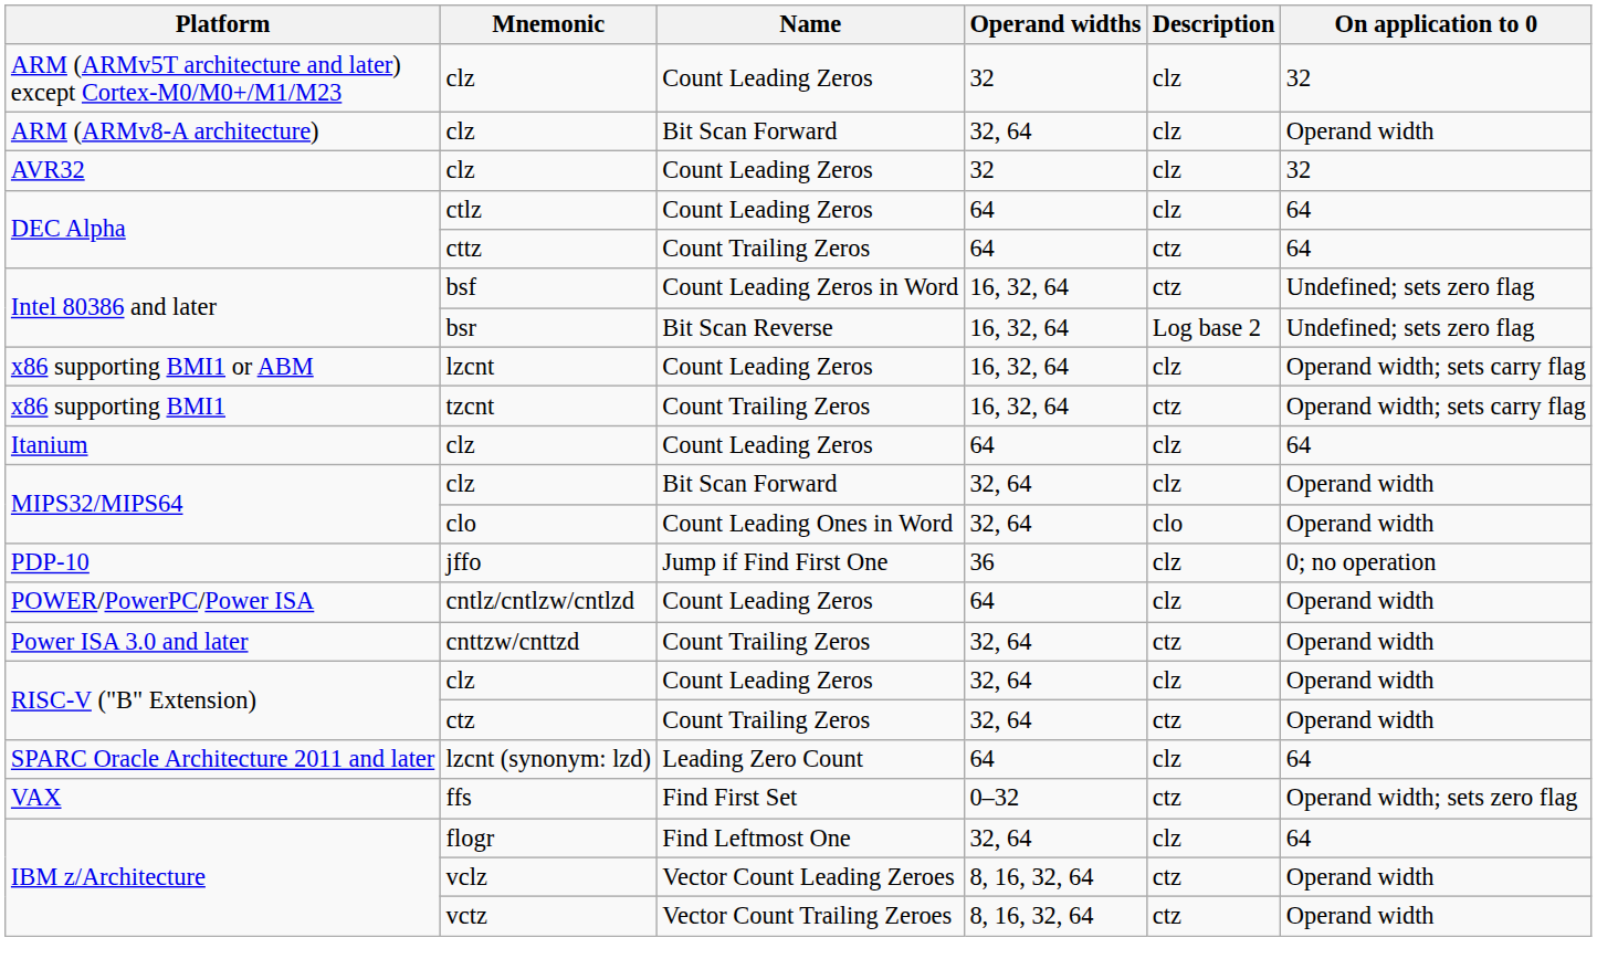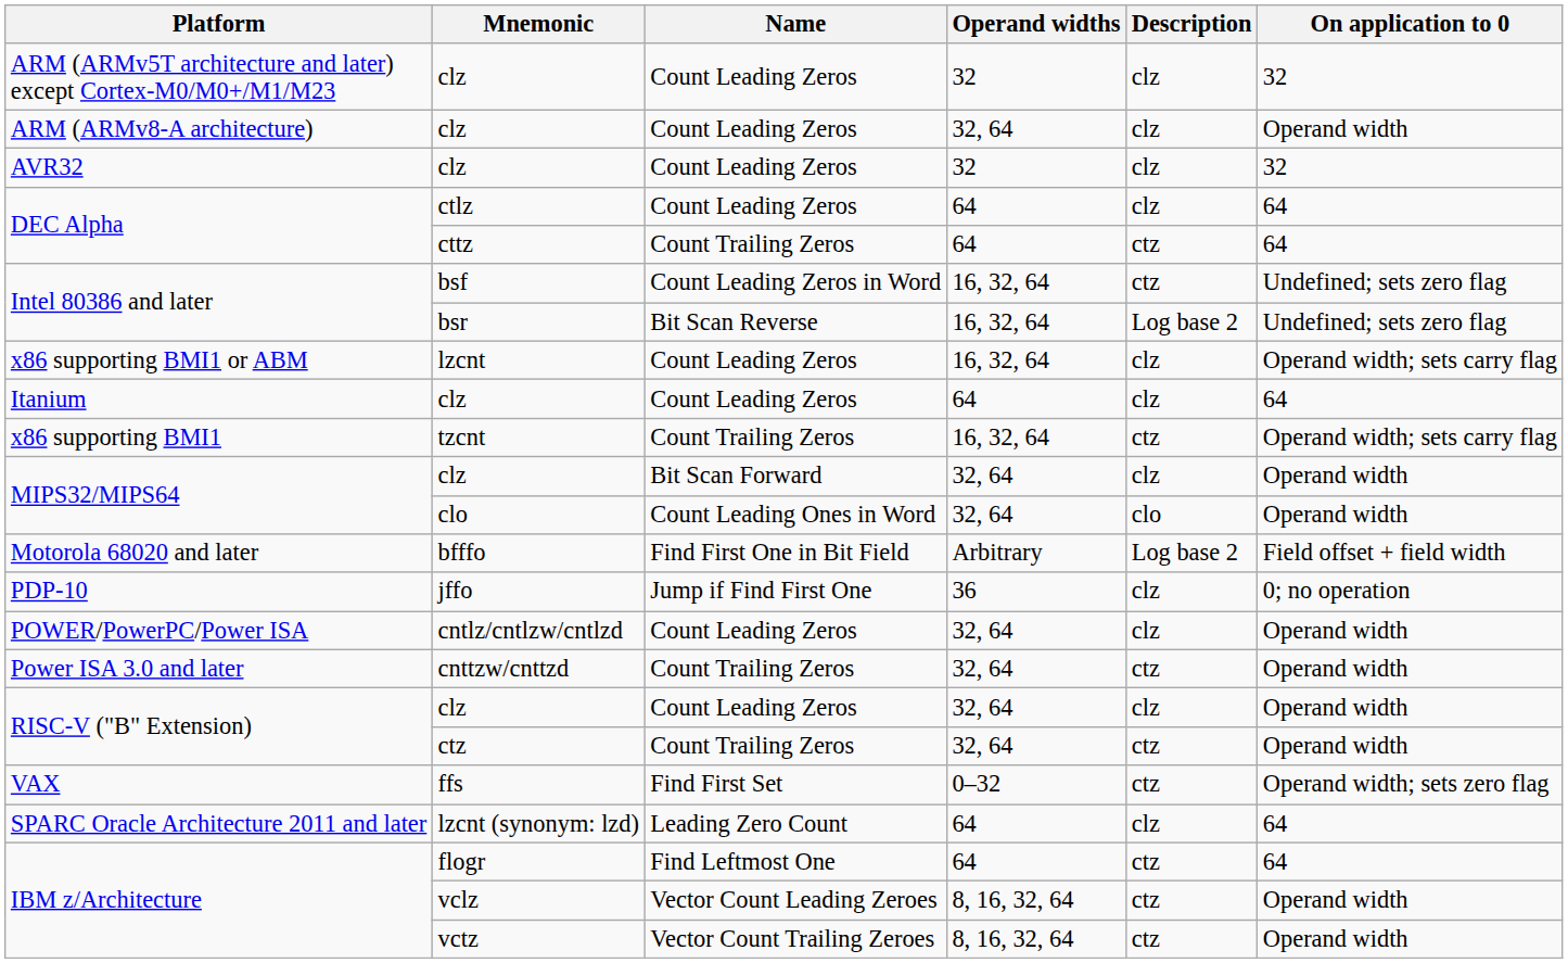 <table class="wikitable">
 <tr>
 <th>Platform</th>
 <th>Mnemonic</th>
 <th>Name</th>
 <th>Operand widths</th>
 <th>Description</th>
 <th>On application to 0</th>
 </tr>
 <tr>
 <td><a href='#'>ARM</a> (<a href='#'>ARMv5T architecture and later</a>)<br>except <a href='#'>Cortex-M0/M0+/M1/M23</a></td>
 <td>clz</td>
 <td>Count Leading Zeros</td>
 <td>32</td>
 <td>clz</td>
 <td>32</td>
 </tr>
 <tr>
 <td><a href='#'>ARM</a> (<a href='#'>ARMv8-A architecture</a>)</td>
 <td>clz</td>
-<td>Bit Scan Forward</td>
+<td>Count Leading Zeros</td>
 <td>32, 64</td>
 <td>clz</td>
 <td>Operand width</td>
 </tr>
 <tr>
 <td><a href='#'>AVR32</a></td>
 <td>clz</td>
 <td>Count Leading Zeros</td>
 <td>32</td>
 <td>clz</td>
 <td>32</td>
 </tr>
 <tr>
 <td rowspan=2><a href='#'>DEC Alpha</a></td>
 <td>ctlz</td>
 <td>Count Leading Zeros</td>
 <td>64</td>
 <td>clz</td>
 <td>64</td>
 </tr>
 <tr>
 <td>cttz</td>
 <td>Count Trailing Zeros</td>
 <td>64</td>
 <td>ctz</td>
 <td>64</td>
 </tr>
 <tr>
 <td rowspan=2><a href='#'>Intel 80386</a> and later</td>
 <td>bsf</td>
 <td>Count Leading Zeros in Word</td>
 <td>16, 32, 64</td>
 <td>ctz</td>
 <td>Undefined; sets zero flag</td>
 </tr>
 <tr>
 <td>bsr</td>
 <td>Bit Scan Reverse</td>
 <td>16, 32, 64</td>
 <td>Log base 2</td>
 <td>Undefined; sets zero flag</td>
 </tr>
 <tr>
 <td><a href='#'>x86</a> supporting <a href='#'>BMI1</a> or <a href='#'>ABM</a></td>
 <td>lzcnt</td>
 <td>Count Leading Zeros</td>
 <td>16, 32, 64</td>
 <td>clz</td>
 <td>Operand width; sets carry flag</td>
 </tr>
 <tr>
+<td><a href='#'>Itanium</a></td>
+<td>clz</td>
+<td>Count Leading Zeros</td>
+<td>64</td>
+<td>clz</td>
+<td>64</td>
+</tr>
+<tr>
 <td><a href='#'>x86</a> supporting <a href='#'>BMI1</a></td>
 <td>tzcnt</td>
 <td>Count Trailing Zeros</td>
 <td>16, 32, 64</td>
 <td>ctz</td>
 <td>Operand width; sets carry flag</td>
-</tr>
-<tr>
-<td><a href='#'>Itanium</a></td>
-<td>clz</td>
-<td>Count Leading Zeros</td>
-<td>64</td>
-<td>clz</td>
-<td>64</td>
 </tr>
 <tr>
 <td rowspan=2><a href='#'>MIPS32/MIPS64</a></td>
 <td>clz</td>
 <td>Bit Scan Forward</td>
 <td>32, 64</td>
 <td>clz</td>
 <td>Operand width</td>
 </tr>
 <tr>
 <td>clo</td>
 <td>Count Leading Ones in Word</td>
 <td>32, 64</td>
 <td>clo</td>
 <td>Operand width</td>
 </tr>
 <tr>
+<td><a href='#'>Motorola 68020</a> and later</td>
+<td>bfffo</td>
+<td>Find First One in Bit Field</td>
+<td>Arbitrary</td>
+<td>Log base 2</td>
+<td>Field offset + field width</td>
+</tr>
+<tr>
 <td><a href='#'>PDP-10</a></td>
 <td>jffo</td>
 <td>Jump if Find First One</td>
 <td>36</td>
 <td>clz</td>
 <td>0; no operation</td>
 </tr>
 <tr>
 <td><a href='#'>POWER</a>/<a href='#'>PowerPC</a>/<a href='#'>Power ISA</a></td>
 <td>cntlz/cntlzw/cntlzd</td>
 <td>Count Leading Zeros</td>
-<td>64</td>
+<td>32, 64</td>
 <td>clz</td>
 <td>Operand width</td>
 </tr>
 <tr>
 <td><a href='#'>Power ISA 3.0 and later</a></td>
 <td>cnttzw/cnttzd</td>
 <td>Count Trailing Zeros</td>
 <td>32, 64</td>
 <td>ctz</td>
 <td>Operand width</td>
 </tr>
 <tr>
 <td rowspan=2><a href='#'>RISC-V</a> ("B" Extension)</td>
 <td>clz</td>
 <td>Count Leading Zeros</td>
 <td>32, 64</td>
 <td>clz</td>
 <td>Operand width</td>
 </tr>
 <tr>
 <td>ctz</td>
 <td>Count Trailing Zeros</td>
 <td>32, 64</td>
 <td>ctz</td>
 <td>Operand width</td>
 </tr>
 <tr>
+<td><a href='#'>VAX</a></td>
+<td>ffs</td>
+<td>Find First Set</td>
+<td>0–32</td>
+<td>ctz</td>
+<td>Operand width; sets zero flag</td>
+</tr>
+<tr>
 <td><a href='#'>SPARC Oracle Architecture 2011 and later</a></td>
 <td>lzcnt (synonym: lzd)</td>
 <td>Leading Zero Count</td>
 <td>64</td>
 <td>clz</td>
 <td>64</td>
 </tr>
 <tr>
-<td><a href='#'>VAX</a></td>
-<td>ffs</td>
-<td>Find First Set</td>
-<td>0–32</td>
-<td>ctz</td>
-<td>Operand width; sets zero flag</td>
-</tr>
-<tr>
 <td rowspan=3><a href='#'>IBM z/Architecture</a></td>
 <td>flogr</td>
 <td>Find Leftmost One</td>
-<td>32, 64</td>
-<td>clz</td>
+<td>64</td>
+<td>ctz</td>
 <td>64</td>
 </tr>
 <tr>
 <td>vclz</td>
 <td>Vector Count Leading Zeroes</td>
 <td>8, 16, 32, 64</td>
 <td>ctz</td>
 <td>Operand width</td>
 </tr>
 <tr>
 <td>vctz</td>
 <td>Vector Count Trailing Zeroes</td>
 <td>8, 16, 32, 64</td>
 <td>ctz</td>
 <td>Operand width</td>
 </tr>
 </table>
